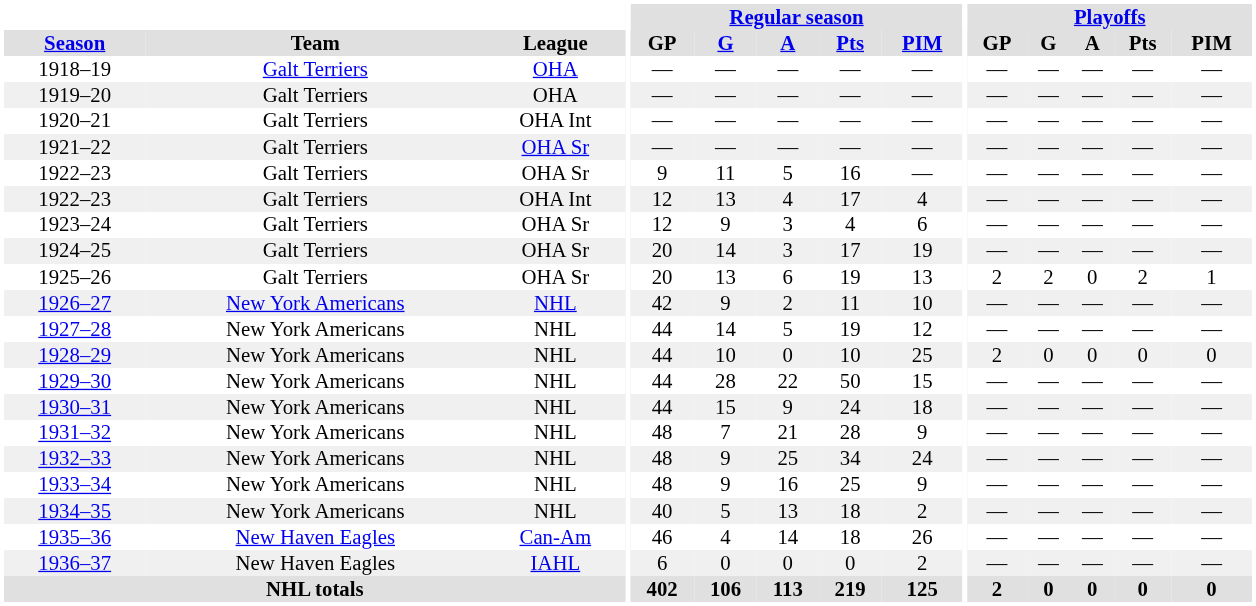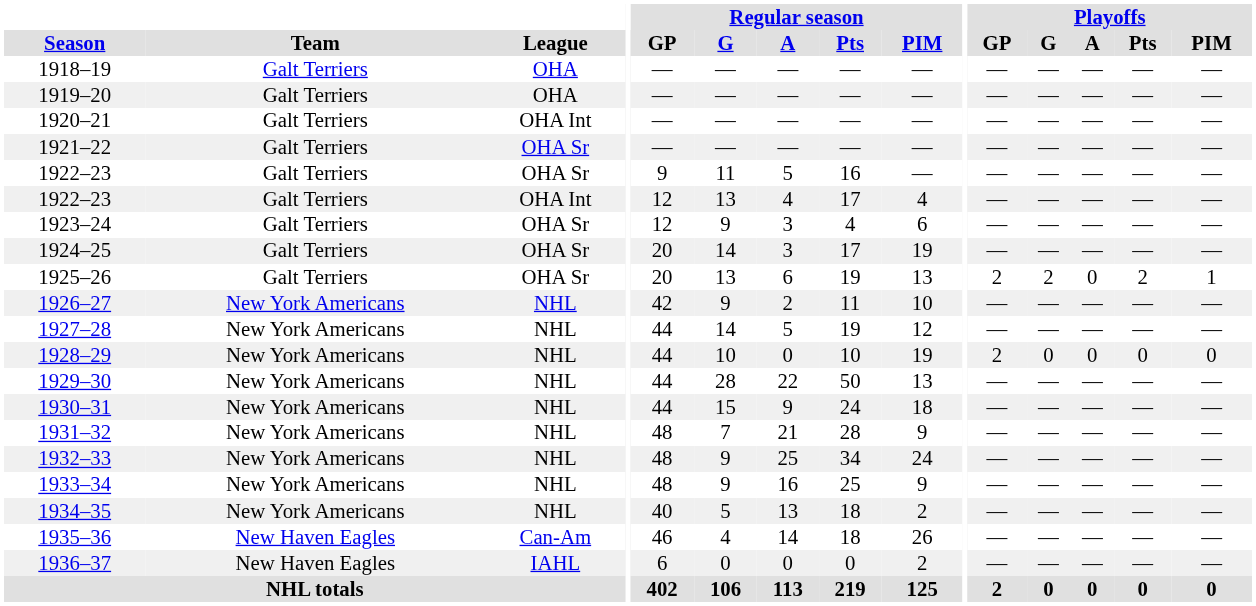 <table border="0" cellpadding="1" cellspacing="0" style="text-align:center; width:60em">
 <tr bgcolor="#e0e0e0">
 <th colspan="3" bgcolor="#ffffff"></th>
 <th rowspan="100" bgcolor="#ffffff"></th>
 <th colspan="5"><a href='#'>Regular season</a></th>
 <th rowspan="100" bgcolor="#ffffff"></th>
 <th colspan="5"><a href='#'>Playoffs</a></th>
 </tr>
 <tr bgcolor="#e0e0e0">
 <th><a href='#'>Season</a></th>
 <th>Team</th>
 <th>League</th>
 <th>GP</th>
 <th><a href='#'>G</a></th>
 <th><a href='#'>A</a></th>
 <th><a href='#'>Pts</a></th>
 <th><a href='#'>PIM</a></th>
 <th>GP</th>
 <th>G</th>
 <th>A</th>
 <th>Pts</th>
 <th>PIM</th>
 </tr>
 <tr>
 <td>1918–19</td>
 <td><a href='#'>Galt Terriers</a></td>
 <td><a href='#'>OHA</a></td>
 <td>—</td>
 <td>—</td>
 <td>—</td>
 <td>—</td>
 <td>—</td>
 <td>—</td>
 <td>—</td>
 <td>—</td>
 <td>—</td>
 <td>—</td>
 </tr>
 <tr bgcolor="#f0f0f0">
 <td>1919–20</td>
 <td>Galt Terriers</td>
 <td>OHA</td>
 <td>—</td>
 <td>—</td>
 <td>—</td>
 <td>—</td>
 <td>—</td>
 <td>—</td>
 <td>—</td>
 <td>—</td>
 <td>—</td>
 <td>—</td>
 </tr>
 <tr>
 <td>1920–21</td>
 <td>Galt Terriers</td>
 <td>OHA Int</td>
 <td>—</td>
 <td>—</td>
 <td>—</td>
 <td>—</td>
 <td>—</td>
 <td>—</td>
 <td>—</td>
 <td>—</td>
 <td>—</td>
 <td>—</td>
 </tr>
 <tr bgcolor="#f0f0f0">
 <td>1921–22</td>
 <td>Galt Terriers</td>
 <td><a href='#'>OHA Sr</a></td>
 <td>—</td>
 <td>—</td>
 <td>—</td>
 <td>—</td>
 <td>—</td>
 <td>—</td>
 <td>—</td>
 <td>—</td>
 <td>—</td>
 <td>—</td>
 </tr>
 <tr>
 <td>1922–23</td>
 <td>Galt Terriers</td>
 <td>OHA Sr</td>
 <td>9</td>
 <td>11</td>
 <td>5</td>
 <td>16</td>
 <td>—</td>
 <td>—</td>
 <td>—</td>
 <td>—</td>
 <td>—</td>
 <td>—</td>
 </tr>
 <tr bgcolor="#f0f0f0">
 <td>1922–23</td>
 <td>Galt Terriers</td>
 <td>OHA Int</td>
 <td>12</td>
 <td>13</td>
 <td>4</td>
 <td>17</td>
 <td>4</td>
 <td>—</td>
 <td>—</td>
 <td>—</td>
 <td>—</td>
 <td>—</td>
 </tr>
 <tr>
 <td>1923–24</td>
 <td>Galt Terriers</td>
 <td>OHA Sr</td>
 <td>12</td>
 <td>9</td>
 <td>3</td>
 <td>4</td>
 <td>6</td>
 <td>—</td>
 <td>—</td>
 <td>—</td>
 <td>—</td>
 <td>—</td>
 </tr>
 <tr bgcolor="#f0f0f0">
 <td>1924–25</td>
 <td>Galt Terriers</td>
 <td>OHA Sr</td>
 <td>20</td>
 <td>14</td>
 <td>3</td>
 <td>17</td>
 <td>19</td>
 <td>—</td>
 <td>—</td>
 <td>—</td>
 <td>—</td>
 <td>—</td>
 </tr>
 <tr>
 <td>1925–26</td>
 <td>Galt Terriers</td>
 <td>OHA Sr</td>
 <td>20</td>
 <td>13</td>
 <td>6</td>
 <td>19</td>
 <td>13</td>
 <td>2</td>
 <td>2</td>
 <td>0</td>
 <td>2</td>
 <td>1</td>
 </tr>
 <tr bgcolor="#f0f0f0">
 <td><a href='#'>1926–27</a></td>
 <td><a href='#'>New York Americans</a></td>
 <td><a href='#'>NHL</a></td>
 <td>42</td>
 <td>9</td>
 <td>2</td>
 <td>11</td>
 <td>10</td>
 <td>—</td>
 <td>—</td>
 <td>—</td>
 <td>—</td>
 <td>—</td>
 </tr>
 <tr>
 <td><a href='#'>1927–28</a></td>
 <td>New York Americans</td>
 <td>NHL</td>
 <td>44</td>
 <td>14</td>
 <td>5</td>
 <td>19</td>
 <td>12</td>
 <td>—</td>
 <td>—</td>
 <td>—</td>
 <td>—</td>
 <td>—</td>
 </tr>
 <tr bgcolor="#f0f0f0">
 <td><a href='#'>1928–29</a></td>
 <td>New York Americans</td>
 <td>NHL</td>
 <td>44</td>
 <td>10</td>
 <td>0</td>
 <td>10</td>
-<td>25</td>
+<td>19</td>
 <td>2</td>
 <td>0</td>
 <td>0</td>
 <td>0</td>
 <td>0</td>
 </tr>
 <tr>
 <td><a href='#'>1929–30</a></td>
 <td>New York Americans</td>
 <td>NHL</td>
 <td>44</td>
 <td>28</td>
 <td>22</td>
 <td>50</td>
-<td>15</td>
+<td>13</td>
 <td>—</td>
 <td>—</td>
 <td>—</td>
 <td>—</td>
 <td>—</td>
 </tr>
 <tr bgcolor="#f0f0f0">
 <td><a href='#'>1930–31</a></td>
 <td>New York Americans</td>
 <td>NHL</td>
 <td>44</td>
 <td>15</td>
 <td>9</td>
 <td>24</td>
 <td>18</td>
 <td>—</td>
 <td>—</td>
 <td>—</td>
 <td>—</td>
 <td>—</td>
 </tr>
 <tr>
 <td><a href='#'>1931–32</a></td>
 <td>New York Americans</td>
 <td>NHL</td>
 <td>48</td>
 <td>7</td>
 <td>21</td>
 <td>28</td>
 <td>9</td>
 <td>—</td>
 <td>—</td>
 <td>—</td>
 <td>—</td>
 <td>—</td>
 </tr>
 <tr bgcolor="#f0f0f0">
 <td><a href='#'>1932–33</a></td>
 <td>New York Americans</td>
 <td>NHL</td>
 <td>48</td>
 <td>9</td>
 <td>25</td>
 <td>34</td>
 <td>24</td>
 <td>—</td>
 <td>—</td>
 <td>—</td>
 <td>—</td>
 <td>—</td>
 </tr>
 <tr>
 <td><a href='#'>1933–34</a></td>
 <td>New York Americans</td>
 <td>NHL</td>
 <td>48</td>
 <td>9</td>
 <td>16</td>
 <td>25</td>
 <td>9</td>
 <td>—</td>
 <td>—</td>
 <td>—</td>
 <td>—</td>
 <td>—</td>
 </tr>
 <tr bgcolor="#f0f0f0">
 <td><a href='#'>1934–35</a></td>
 <td>New York Americans</td>
 <td>NHL</td>
 <td>40</td>
 <td>5</td>
 <td>13</td>
 <td>18</td>
 <td>2</td>
 <td>—</td>
 <td>—</td>
 <td>—</td>
 <td>—</td>
 <td>—</td>
 </tr>
 <tr>
 <td><a href='#'>1935–36</a></td>
 <td><a href='#'>New Haven Eagles</a></td>
 <td><a href='#'>Can-Am</a></td>
 <td>46</td>
 <td>4</td>
 <td>14</td>
 <td>18</td>
 <td>26</td>
 <td>—</td>
 <td>—</td>
 <td>—</td>
 <td>—</td>
 <td>—</td>
 </tr>
 <tr bgcolor="#f0f0f0">
 <td><a href='#'>1936–37</a></td>
 <td>New Haven Eagles</td>
 <td><a href='#'>IAHL</a></td>
 <td>6</td>
 <td>0</td>
 <td>0</td>
 <td>0</td>
 <td>2</td>
 <td>—</td>
 <td>—</td>
 <td>—</td>
 <td>—</td>
 <td>—</td>
 </tr>
 <tr bgcolor="#e0e0e0">
 <th colspan="3">NHL totals</th>
 <th>402</th>
 <th>106</th>
 <th>113</th>
 <th>219</th>
 <th>125</th>
 <th>2</th>
 <th>0</th>
 <th>0</th>
 <th>0</th>
 <th>0</th>
 </tr>
 </table>
